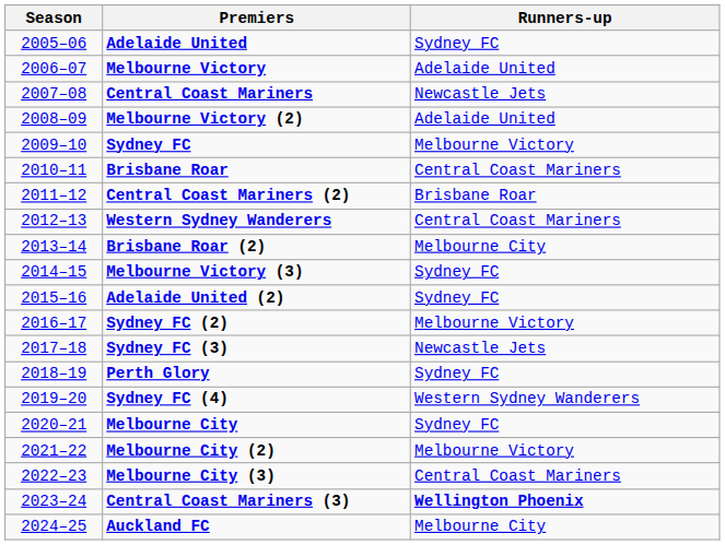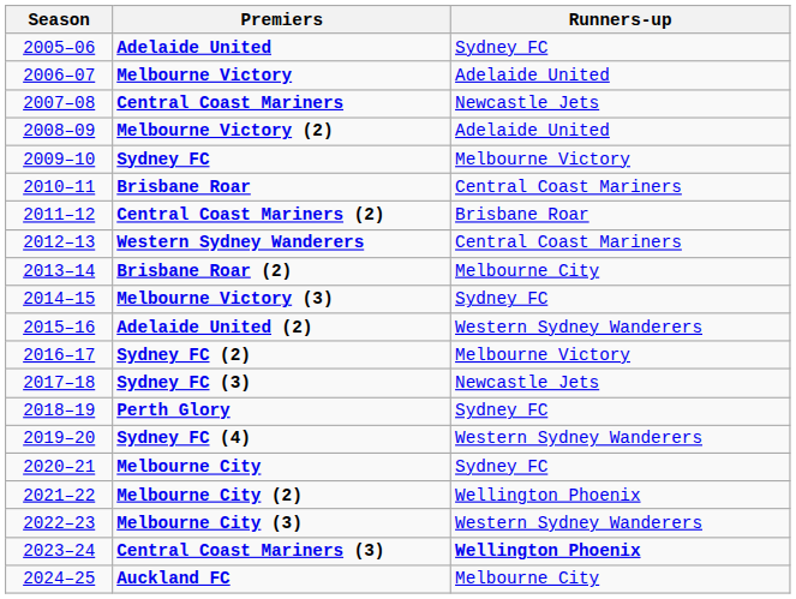 <table class="wikitable sortable">
 <tr>
 <th width=75px>Season</th>
 <th width=250px>Premiers</th>
 <th width=250px>Runners-up</th>
 </tr>
 <tr>
 <td align=center><a href='#'>2005–06</a></td>
 <td><strong><a href='#'>Adelaide United</a></strong></td>
 <td><a href='#'>Sydney FC</a></td>
 </tr>
 <tr>
 <td align=center><a href='#'>2006–07</a></td>
 <td><strong><a href='#'>Melbourne Victory</a></strong></td>
 <td><a href='#'>Adelaide United</a></td>
 </tr>
 <tr>
 <td align=center><a href='#'>2007–08</a></td>
 <td><strong><a href='#'>Central Coast Mariners</a></strong></td>
 <td><a href='#'>Newcastle Jets</a></td>
 </tr>
 <tr>
 <td align=center><a href='#'>2008–09</a></td>
 <td><strong><a href='#'>Melbourne Victory</a> (2)</strong></td>
 <td><a href='#'>Adelaide United</a></td>
 </tr>
 <tr>
 <td align=center><a href='#'>2009–10</a></td>
 <td><strong><a href='#'>Sydney FC</a></strong></td>
 <td><a href='#'>Melbourne Victory</a></td>
 </tr>
 <tr>
 <td align=center><a href='#'>2010–11</a></td>
 <td><strong><a href='#'>Brisbane Roar</a></strong></td>
 <td><a href='#'>Central Coast Mariners</a></td>
 </tr>
 <tr>
 <td align=center><a href='#'>2011–12</a></td>
 <td><strong><a href='#'>Central Coast Mariners</a> (2)</strong></td>
 <td><a href='#'>Brisbane Roar</a></td>
 </tr>
 <tr>
 <td align=center><a href='#'>2012–13</a></td>
 <td><strong><a href='#'>Western Sydney Wanderers</a></strong></td>
 <td><a href='#'>Central Coast Mariners</a></td>
 </tr>
 <tr>
 <td align=center><a href='#'>2013–14</a></td>
 <td><strong><a href='#'>Brisbane Roar</a> (2)</strong></td>
 <td><a href='#'>Melbourne City</a></td>
 </tr>
 <tr>
 <td align=center><a href='#'>2014–15</a></td>
 <td><strong><a href='#'>Melbourne Victory</a> (3)</strong></td>
 <td><a href='#'>Sydney FC</a></td>
 </tr>
 <tr>
 <td align=center><a href='#'>2015–16</a></td>
 <td><strong><a href='#'>Adelaide United</a> (2)</strong></td>
-<td><a href='#'>Sydney FC</a></td>
+<td><a href='#'>Western Sydney Wanderers</a></td>
 </tr>
 <tr>
 <td align=center><a href='#'>2016–17</a></td>
 <td><strong><a href='#'>Sydney FC</a> (2)</strong></td>
 <td><a href='#'>Melbourne Victory</a></td>
 </tr>
 <tr>
 <td align=center><a href='#'>2017–18</a></td>
 <td><strong><a href='#'>Sydney FC</a> (3)</strong></td>
 <td><a href='#'>Newcastle Jets</a></td>
 </tr>
 <tr>
 <td align=center><a href='#'>2018–19</a></td>
 <td><strong><a href='#'>Perth Glory</a></strong></td>
 <td><a href='#'>Sydney FC</a></td>
 </tr>
 <tr>
 <td align=center><a href='#'>2019–20</a></td>
 <td><strong><a href='#'>Sydney FC</a> (4)</strong></td>
 <td><a href='#'>Western Sydney Wanderers</a></td>
 </tr>
 <tr>
 <td align=center><a href='#'>2020–21</a></td>
 <td><strong><a href='#'>Melbourne City</a></strong></td>
 <td><a href='#'>Sydney FC</a></td>
 </tr>
 <tr>
 <td align=center><a href='#'>2021–22</a></td>
 <td><strong><a href='#'>Melbourne City</a> (2)</strong></td>
-<td><a href='#'>Melbourne Victory</a></td>
+<td><a href='#'>Wellington Phoenix</a></td>
 </tr>
 <tr>
 <td align=center><a href='#'>2022–23</a></td>
 <td><strong><a href='#'>Melbourne City</a> (3)</strong></td>
-<td><a href='#'>Central Coast Mariners</a></td>
+<td><a href='#'>Western Sydney Wanderers</a></td>
 </tr>
 <tr>
 <td align=center><a href='#'>2023–24</a></td>
 <td><strong><a href='#'>Central Coast Mariners</a> (3)</strong></td>
 <td><strong><a href='#'>Wellington Phoenix</a></strong></td>
 </tr>
 <tr>
 <td align=center><a href='#'>2024–25</a></td>
 <td><a href='#'><strong>Auckland FC</strong></a></td>
 <td><a href='#'>Melbourne City</a></td>
 </tr>
 </table>
